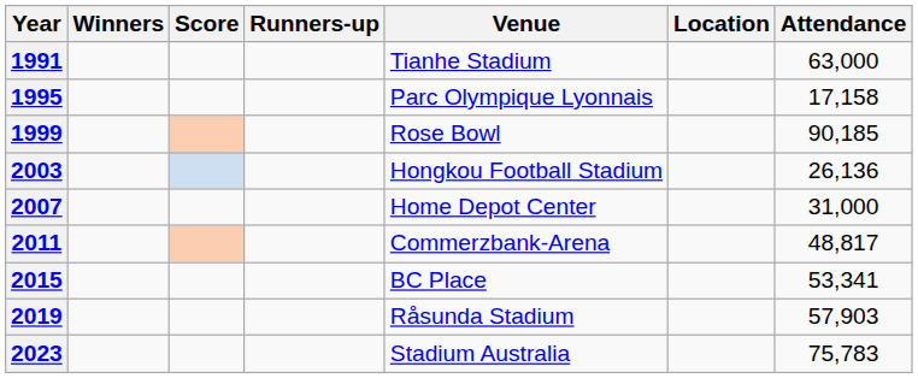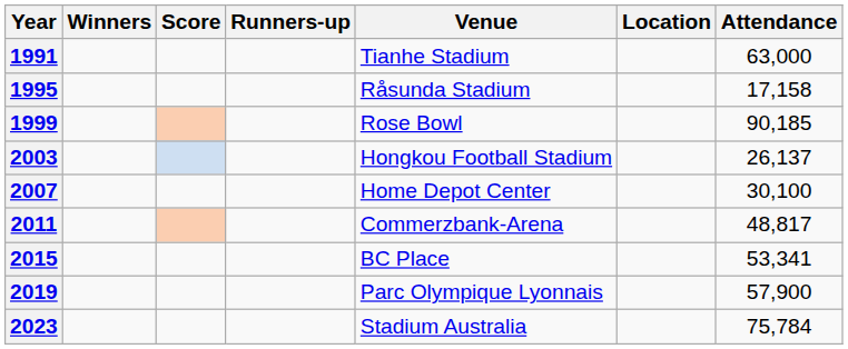 <table class="wikitable sortable plainrowheaders">
 <tr>
 <th scope="col">Year</th>
 <th scope="col">Winners</th>
 <th scope="col">Score</th>
 <th scope="col">Runners-up</th>
 <th scope="col">Venue</th>
 <th scope="col">Location</th>
 <th scope="col">Attendance</th>
 </tr>
 <tr>
 <th scope="row" style=text-align:center><a href='#'>1991</a></th>
 <td align=right></td>
 <td align=center></td>
 <td></td>
 <td><a href='#'>Tianhe Stadium</a></td>
 <td></td>
 <td align=center>63,000</td>
 </tr>
 <tr>
 <th scope="row" style=text-align:center><a href='#'>1995</a></th>
 <td align=right></td>
 <td align=center></td>
 <td></td>
-<td><a href='#'>Parc Olympique Lyonnais</a></td>
+<td><a href='#'>Råsunda Stadium</a></td>
 <td></td>
 <td align=center>17,158</td>
 </tr>
 <tr>
 <th scope="row" style=text-align:center><a href='#'>1999</a></th>
 <td align=right></td>
 <td align=center style="background-color:#fbceb1"></td>
 <td></td>
 <td><a href='#'>Rose Bowl</a></td>
 <td></td>
 <td align=center>90,185</td>
 </tr>
 <tr>
 <th scope="row" style=text-align:center><a href='#'>2003</a></th>
 <td align=right></td>
 <td align=center style="background-color:#cedff2"></td>
 <td></td>
 <td><a href='#'>Hongkou Football Stadium</a></td>
 <td></td>
-<td align=center>26,136</td>
+<td align=center>26,137</td>
 </tr>
 <tr>
 <th scope="row" style=text-align:center><a href='#'>2007</a></th>
 <td align=right></td>
 <td align=center></td>
 <td></td>
 <td><a href='#'>Home Depot Center</a></td>
 <td></td>
-<td align=center>31,000</td>
+<td align=center>30,100</td>
 </tr>
 <tr>
 <th scope="row" style=text-align:center><a href='#'>2011</a></th>
 <td align=right></td>
 <td align=center style="background-color:#fbceb1"></td>
 <td></td>
 <td><a href='#'>Commerzbank-Arena</a></td>
 <td></td>
 <td align=center>48,817</td>
 </tr>
 <tr>
 <th scope="row" style=text-align:center><a href='#'>2015</a></th>
 <td align=right></td>
 <td align=center></td>
 <td></td>
 <td><a href='#'>BC Place</a></td>
 <td></td>
 <td align=center>53,341</td>
 </tr>
 <tr>
 <th scope="row" style=text-align:center><a href='#'>2019</a></th>
 <td align=right></td>
 <td align=center></td>
 <td></td>
-<td><a href='#'>Råsunda Stadium</a></td>
+<td><a href='#'>Parc Olympique Lyonnais</a></td>
 <td></td>
-<td align=center>57,903</td>
+<td align=center>57,900</td>
 </tr>
 <tr>
 <th scope="row" style=text-align:center><a href='#'>2023</a></th>
 <td align=right></td>
 <td align=center></td>
 <td></td>
 <td><a href='#'>Stadium Australia</a></td>
 <td></td>
-<td align=center>75,783</td>
+<td align=center>75,784</td>
 </tr>
 </table>
